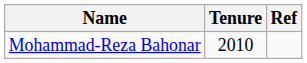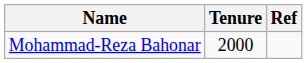 <table class="wikitable" style="text-align:center; font-size:95%; line-height:16px;">
 <tr>
 <th>Name</th>
 <th>Tenure</th>
 <th>Ref</th>
 </tr>
 <tr>
 <td><a href='#'>Mohammad-Reza Bahonar</a></td>
-<td>2010</td>
+<td>2000</td>
 <td></td>
 </tr>
 </table>
